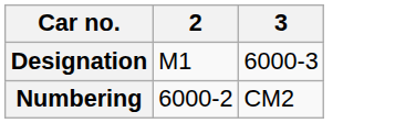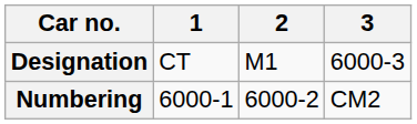 <table class="wikitable">
 <tr>
 <th>Car no.</th>
+<th>1</th>
 <th>2</th>
 <th>3</th>
 </tr>
 <tr>
 <th>Designation</th>
+<td>CT</td>
 <td>M1</td>
 <td>6000-3</td>
 </tr>
 <tr>
 <th>Numbering</th>
+<td>6000-1</td>
 <td>6000-2</td>
 <td>CM2</td>
 </tr>
 </table>
